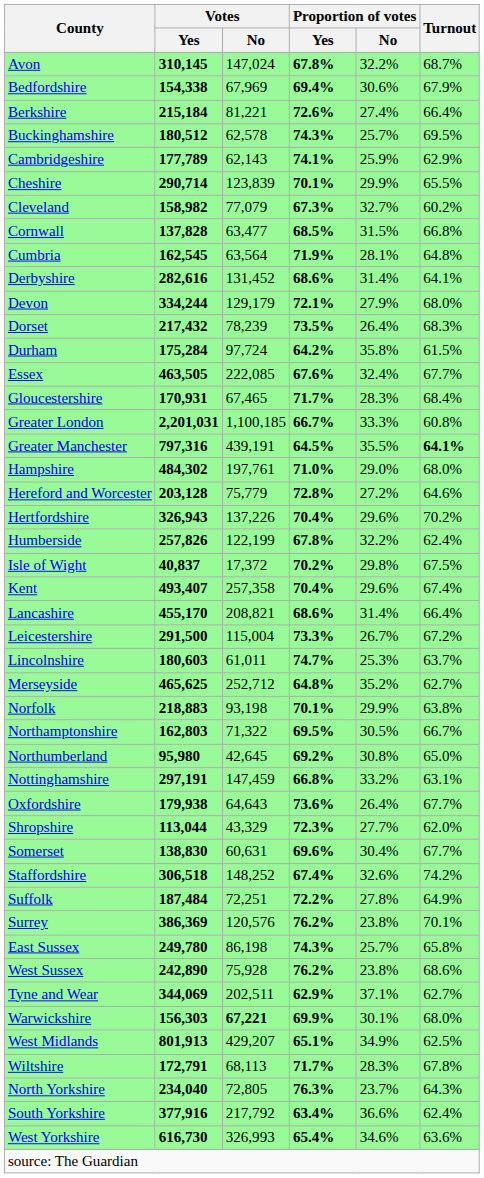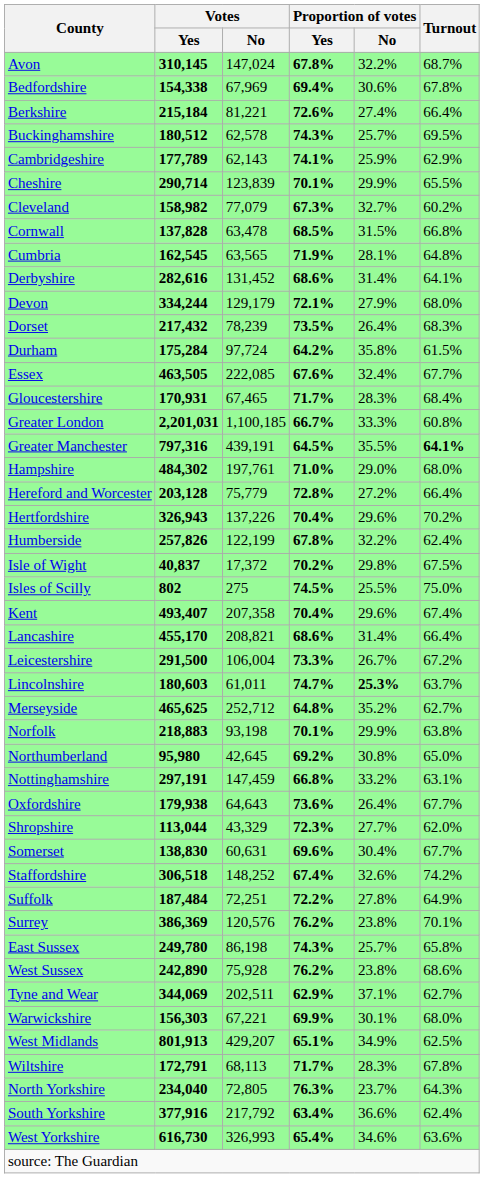 <table class="wikitable sortable">
 <tr>
 <th rowspan=2>County</th>
 <th colspan=2>Votes</th>
 <th colspan=2>Proportion of votes</th>
 <th rowspan=2>Turnout</th>
 </tr>
 <tr>
 <th>Yes</th>
 <th>No</th>
 <th>Yes</th>
 <th>No</th>
 </tr>
 <tr style="background:palegreen;">
 <td style="text-align:left;"><a href='#'>Avon</a></td>
 <td><strong>310,145</strong></td>
 <td>147,024</td>
 <td><strong>67.8%</strong></td>
 <td>32.2%</td>
 <td>68.7%</td>
 </tr>
 <tr style="background:palegreen;">
 <td style="text-align:left;"><a href='#'>Bedfordshire</a></td>
 <td><strong>154,338</strong></td>
 <td>67,969</td>
 <td><strong>69.4%</strong></td>
 <td>30.6%</td>
-<td>67.9%</td>
+<td>67.8%</td>
 </tr>
 <tr style="background:palegreen;">
 <td style="text-align:left;"><a href='#'>Berkshire</a></td>
 <td><strong>215,184</strong></td>
 <td>81,221</td>
 <td><strong>72.6%</strong></td>
 <td>27.4%</td>
 <td>66.4%</td>
 </tr>
 <tr style="background:palegreen;">
 <td style="text-align:left;"><a href='#'>Buckinghamshire</a></td>
 <td><strong>180,512</strong></td>
 <td>62,578</td>
 <td><strong>74.3%</strong></td>
 <td>25.7%</td>
 <td>69.5%</td>
 </tr>
 <tr style="background:palegreen;">
 <td style="text-align:left;"><a href='#'>Cambridgeshire</a></td>
 <td><strong>177,789</strong></td>
 <td>62,143</td>
 <td><strong>74.1%</strong></td>
 <td>25.9%</td>
 <td>62.9%</td>
 </tr>
 <tr style="background:palegreen;">
 <td style="text-align:left;"><a href='#'>Cheshire</a></td>
 <td><strong>290,714</strong></td>
 <td>123,839</td>
 <td><strong>70.1%</strong></td>
 <td>29.9%</td>
 <td>65.5%</td>
 </tr>
 <tr style="background:palegreen;">
 <td style="text-align:left;"><a href='#'>Cleveland</a></td>
 <td><strong>158,982</strong></td>
 <td>77,079</td>
 <td><strong>67.3%</strong></td>
 <td>32.7%</td>
 <td>60.2%</td>
 </tr>
 <tr style="background:palegreen;">
 <td style="text-align:left;"><a href='#'>Cornwall</a></td>
 <td><strong>137,828</strong></td>
-<td>63,477</td>
+<td>63,478</td>
 <td><strong>68.5%</strong></td>
 <td>31.5%</td>
 <td>66.8%</td>
 </tr>
 <tr style="background:palegreen;">
 <td style="text-align:left;"><a href='#'>Cumbria</a></td>
 <td><strong>162,545</strong></td>
-<td>63,564</td>
+<td>63,565</td>
 <td><strong>71.9%</strong></td>
 <td>28.1%</td>
 <td>64.8%</td>
 </tr>
 <tr style="background:palegreen;">
 <td style="text-align:left;"><a href='#'>Derbyshire</a></td>
 <td><strong>282,616</strong></td>
 <td>131,452</td>
 <td><strong>68.6%</strong></td>
 <td>31.4%</td>
 <td>64.1%</td>
 </tr>
 <tr style="background:palegreen;">
 <td style="text-align:left;"><a href='#'>Devon</a></td>
 <td><strong>334,244</strong></td>
 <td>129,179</td>
 <td><strong>72.1%</strong></td>
 <td>27.9%</td>
 <td>68.0%</td>
 </tr>
 <tr style="background:palegreen;">
 <td style="text-align:left;"><a href='#'>Dorset</a></td>
 <td><strong>217,432</strong></td>
 <td>78,239</td>
 <td><strong>73.5%</strong></td>
 <td>26.4%</td>
 <td>68.3%</td>
 </tr>
 <tr style="background:palegreen;">
 <td style="text-align:left;"><a href='#'>Durham</a></td>
 <td><strong>175,284</strong></td>
 <td>97,724</td>
 <td><strong>64.2%</strong></td>
 <td>35.8%</td>
 <td>61.5%</td>
 </tr>
 <tr style="background:palegreen;">
 <td style="text-align:left;"><a href='#'>Essex</a></td>
 <td><strong>463,505</strong></td>
 <td>222,085</td>
 <td><strong>67.6%</strong></td>
 <td>32.4%</td>
 <td>67.7%</td>
 </tr>
 <tr style="background:palegreen;">
 <td style="text-align:left;"><a href='#'>Gloucestershire</a></td>
 <td><strong>170,931</strong></td>
 <td>67,465</td>
 <td><strong>71.7%</strong></td>
 <td>28.3%</td>
 <td>68.4%</td>
 </tr>
 <tr style="background:palegreen;">
 <td style="text-align:left;"><a href='#'>Greater London</a></td>
 <td><strong>2,201,031</strong></td>
 <td>1,100,185</td>
 <td><strong>66.7%</strong></td>
 <td>33.3%</td>
 <td>60.8%</td>
 </tr>
 <tr style="background:palegreen;">
 <td style="text-align:left;"><a href='#'>Greater Manchester</a></td>
 <td><strong>797,316</strong></td>
 <td>439,191</td>
 <td><strong>64.5%</strong></td>
 <td>35.5%</td>
 <td><strong>64.1%</strong></td>
 </tr>
 <tr style="background:palegreen;">
 <td style="text-align:left;"><a href='#'>Hampshire</a></td>
 <td><strong>484,302</strong></td>
 <td>197,761</td>
 <td><strong>71.0%</strong></td>
 <td>29.0%</td>
 <td>68.0%</td>
 </tr>
 <tr style="background:palegreen;">
 <td style="text-align:left;"><a href='#'>Hereford and Worcester</a></td>
 <td><strong>203,128</strong></td>
 <td>75,779</td>
 <td><strong>72.8%</strong></td>
 <td>27.2%</td>
-<td>64.6%</td>
+<td>66.4%</td>
 </tr>
 <tr style="background:palegreen;">
 <td style="text-align:left;"><a href='#'>Hertfordshire</a></td>
 <td><strong>326,943</strong></td>
 <td>137,226</td>
 <td><strong>70.4%</strong></td>
 <td>29.6%</td>
 <td>70.2%</td>
 </tr>
 <tr style="background:palegreen;">
 <td style="text-align:left;"><a href='#'>Humberside</a></td>
 <td><strong>257,826</strong></td>
 <td>122,199</td>
 <td><strong>67.8%</strong></td>
 <td>32.2%</td>
 <td>62.4%</td>
 </tr>
 <tr style="background:palegreen;">
 <td style="text-align:left;"><a href='#'>Isle of Wight</a></td>
 <td><strong>40,837</strong></td>
 <td>17,372</td>
 <td><strong>70.2%</strong></td>
 <td>29.8%</td>
 <td>67.5%</td>
 </tr>
 <tr style="background:palegreen;">
+<td style="text-align:left;"><a href='#'>Isles of Scilly</a></td>
+<td><strong>802</strong></td>
+<td>275</td>
+<td><strong>74.5%</strong></td>
+<td>25.5%</td>
+<td>75.0%</td>
+</tr>
+<tr style="background:palegreen;">
 <td style="text-align:left;"><a href='#'>Kent</a></td>
 <td><strong>493,407</strong></td>
-<td>257,358</td>
+<td>207,358</td>
 <td><strong>70.4%</strong></td>
 <td>29.6%</td>
 <td>67.4%</td>
 </tr>
 <tr style="background:palegreen;">
 <td style="text-align:left;"><a href='#'>Lancashire</a></td>
 <td><strong>455,170</strong></td>
 <td>208,821</td>
 <td><strong>68.6%</strong></td>
 <td>31.4%</td>
 <td>66.4%</td>
 </tr>
 <tr style="background:palegreen;">
 <td style="text-align:left;"><a href='#'>Leicestershire</a></td>
 <td><strong>291,500</strong></td>
-<td>115,004</td>
+<td>106,004</td>
 <td><strong>73.3%</strong></td>
 <td>26.7%</td>
 <td>67.2%</td>
 </tr>
 <tr style="background:palegreen;">
 <td style="text-align:left;"><a href='#'>Lincolnshire</a></td>
 <td><strong>180,603</strong></td>
 <td>61,011</td>
 <td><strong>74.7%</strong></td>
-<td>25.3%</td>
+<td><strong>25.3%</strong></td>
 <td>63.7%</td>
 </tr>
 <tr style="background:palegreen;">
 <td style="text-align:left;"><a href='#'>Merseyside</a></td>
 <td><strong>465,625</strong></td>
 <td>252,712</td>
 <td><strong>64.8%</strong></td>
 <td>35.2%</td>
 <td>62.7%</td>
 </tr>
 <tr style="background:palegreen;">
 <td style="text-align:left;"><a href='#'>Norfolk</a></td>
 <td><strong>218,883</strong></td>
 <td>93,198</td>
 <td><strong>70.1%</strong></td>
 <td>29.9%</td>
 <td>63.8%</td>
-</tr>
-<tr style="background:palegreen;">
-<td style="text-align:left;"><a href='#'>Northamptonshire</a></td>
-<td><strong>162,803</strong></td>
-<td>71,322</td>
-<td><strong>69.5%</strong></td>
-<td>30.5%</td>
-<td>66.7%</td>
 </tr>
 <tr style="background:palegreen;">
 <td style="text-align:left;"><a href='#'>Northumberland</a></td>
 <td><strong>95,980</strong></td>
 <td>42,645</td>
 <td><strong>69.2%</strong></td>
 <td>30.8%</td>
 <td>65.0%</td>
 </tr>
 <tr style="background:palegreen;">
 <td style="text-align:left;"><a href='#'>Nottinghamshire</a></td>
 <td><strong>297,191</strong></td>
 <td>147,459</td>
 <td><strong>66.8%</strong></td>
 <td>33.2%</td>
 <td>63.1%</td>
 </tr>
 <tr style="background:palegreen;">
 <td style="text-align:left;"><a href='#'>Oxfordshire</a></td>
 <td><strong>179,938</strong></td>
 <td>64,643</td>
 <td><strong>73.6%</strong></td>
 <td>26.4%</td>
 <td>67.7%</td>
 </tr>
 <tr style="background:palegreen;">
 <td style="text-align:left;"><a href='#'>Shropshire</a></td>
 <td><strong>113,044</strong></td>
 <td>43,329</td>
 <td><strong>72.3%</strong></td>
 <td>27.7%</td>
 <td>62.0%</td>
 </tr>
 <tr style="background:palegreen;">
 <td style="text-align:left;"><a href='#'>Somerset</a></td>
 <td><strong>138,830</strong></td>
 <td>60,631</td>
 <td><strong>69.6%</strong></td>
 <td>30.4%</td>
 <td>67.7%</td>
 </tr>
 <tr style="background:palegreen;">
 <td style="text-align:left;"><a href='#'>Staffordshire</a></td>
 <td><strong>306,518</strong></td>
 <td>148,252</td>
 <td><strong>67.4%</strong></td>
 <td>32.6%</td>
 <td>74.2%</td>
 </tr>
 <tr style="background:palegreen;">
 <td style="text-align:left;"><a href='#'>Suffolk</a></td>
 <td><strong>187,484</strong></td>
 <td>72,251</td>
 <td><strong>72.2%</strong></td>
 <td>27.8%</td>
 <td>64.9%</td>
 </tr>
 <tr style="background:palegreen;">
 <td style="text-align:left;"><a href='#'>Surrey</a></td>
 <td><strong>386,369</strong></td>
 <td>120,576</td>
 <td><strong>76.2%</strong></td>
 <td>23.8%</td>
 <td>70.1%</td>
 </tr>
 <tr style="background:palegreen;">
 <td style="text-align:left;"><a href='#'>East Sussex</a></td>
 <td><strong>249,780</strong></td>
 <td>86,198</td>
 <td><strong>74.3%</strong></td>
 <td>25.7%</td>
 <td>65.8%</td>
 </tr>
 <tr style="background:palegreen;">
 <td style="text-align:left;"><a href='#'>West Sussex</a></td>
 <td><strong>242,890</strong></td>
 <td>75,928</td>
 <td><strong>76.2%</strong></td>
 <td>23.8%</td>
 <td>68.6%</td>
 </tr>
 <tr style="background:palegreen;">
 <td style="text-align:left;"><a href='#'>Tyne and Wear</a></td>
 <td><strong>344,069</strong></td>
 <td>202,511</td>
 <td><strong>62.9%</strong></td>
 <td>37.1%</td>
 <td>62.7%</td>
 </tr>
 <tr style="background:palegreen;">
 <td style="text-align:left;"><a href='#'>Warwickshire</a></td>
 <td><strong>156,303</strong></td>
-<td><strong>67,221</strong></td>
+<td>67,221</td>
 <td><strong>69.9%</strong></td>
 <td>30.1%</td>
 <td>68.0%</td>
 </tr>
 <tr style="background:palegreen;">
 <td style="text-align:left;"><a href='#'>West Midlands</a></td>
 <td><strong>801,913</strong></td>
 <td>429,207</td>
 <td><strong>65.1%</strong></td>
 <td>34.9%</td>
 <td>62.5%</td>
 </tr>
 <tr style="background:palegreen;">
 <td style="text-align:left;"><a href='#'>Wiltshire</a></td>
 <td><strong>172,791</strong></td>
 <td>68,113</td>
 <td><strong>71.7%</strong></td>
 <td>28.3%</td>
 <td>67.8%</td>
 </tr>
 <tr style="background:palegreen;">
 <td style="text-align:left;"><a href='#'>North Yorkshire</a></td>
 <td><strong>234,040</strong></td>
 <td>72,805</td>
 <td><strong>76.3%</strong></td>
 <td>23.7%</td>
 <td>64.3%</td>
 </tr>
 <tr style="background:palegreen;">
 <td style="text-align:left;"><a href='#'>South Yorkshire</a></td>
 <td><strong>377,916</strong></td>
 <td>217,792</td>
 <td><strong>63.4%</strong></td>
 <td>36.6%</td>
 <td>62.4%</td>
 </tr>
 <tr style="background:palegreen;">
 <td style="text-align:left;"><a href='#'>West Yorkshire</a></td>
 <td><strong>616,730</strong></td>
 <td>326,993</td>
 <td><strong>65.4%</strong></td>
 <td>34.6%</td>
 <td>63.6%</td>
 </tr>
 <tr>
 <td colspan="6">source: The Guardian</td>
 </tr>
 </table>
